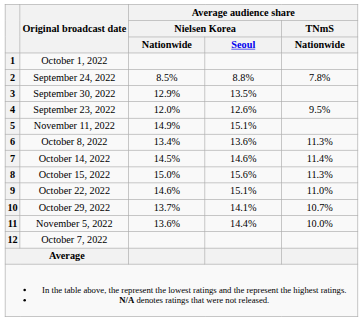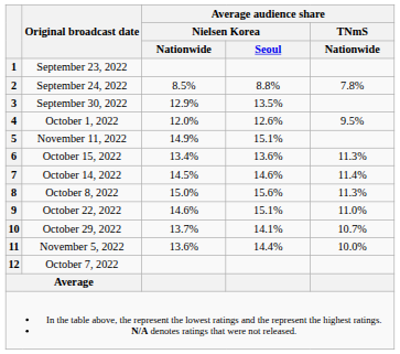 <table class="wikitable" style="text-align:center; max-width:600px; margin-left:auto; margin-right:auto">
 <tr Average TV viewership ratings>
 <th scope="col" rowspan="3"></th>
 <th scope="col" rowspan="3">Original broadcast date</th>
 <th scope="col" colspan="3">Average audience share</th>
 </tr>
 <tr>
 <th scope="col" colspan="2">Nielsen Korea</th>
 <th scope="col">TNmS</th>
 </tr>
 <tr>
 <th scope="col" style="width:7em">Nationwide</th>
 <th scope="col" style="width:7em"><a href='#'>Seoul</a></th>
 <th scope="col" style="width:7em">Nationwide</th>
 </tr>
 <tr>
 <th scope="col">1</th>
-<td>October 1, 2022</td>
+<td>September 23, 2022</td>
 <td><strong></strong> </td>
 <td><strong></strong> </td>
 <td><strong></strong> </td>
 </tr>
 <tr>
 <th scope="col">2</th>
 <td>September 24, 2022</td>
 <td>8.5% </td>
 <td>8.8% </td>
 <td>7.8% </td>
 </tr>
 <tr>
 <th scope="col">3</th>
 <td>September 30, 2022</td>
 <td>12.9% </td>
 <td>13.5% </td>
 <td></td>
 </tr>
 <tr>
 <th scope="col">4</th>
-<td>September 23, 2022</td>
+<td>October 1, 2022</td>
 <td>12.0% </td>
 <td>12.6% </td>
 <td>9.5% </td>
 </tr>
 <tr>
 <th scope="col">5</th>
 <td>November 11, 2022</td>
 <td>14.9% </td>
 <td>15.1% </td>
 <td><strong></strong> </td>
 </tr>
 <tr>
 <th scope="col">6</th>
-<td>October 8, 2022</td>
+<td>October 15, 2022</td>
 <td>13.4% </td>
 <td>13.6% </td>
 <td>11.3% </td>
 </tr>
 <tr>
 <th scope="col">7</th>
 <td>October 14, 2022</td>
 <td>14.5% </td>
 <td>14.6% </td>
 <td>11.4% </td>
 </tr>
 <tr>
 <th scope="col">8</th>
-<td>October 15, 2022</td>
+<td>October 8, 2022</td>
 <td>15.0% </td>
 <td>15.6% </td>
 <td>11.3% </td>
 </tr>
 <tr>
 <th scope="col">9</th>
 <td>October 22, 2022</td>
 <td>14.6% </td>
 <td>15.1% </td>
 <td>11.0% </td>
 </tr>
 <tr>
 <th scope="col">10</th>
 <td>October 29, 2022</td>
 <td>13.7% </td>
 <td>14.1% </td>
 <td>10.7% </td>
 </tr>
 <tr>
 <th scope="col">11</th>
 <td>November 5, 2022</td>
 <td>13.6% </td>
 <td>14.4% </td>
 <td>10.0% </td>
 </tr>
 <tr>
 <th scope="col">12</th>
 <td>October 7, 2022</td>
 <td><strong></strong> </td>
 <td><strong></strong> </td>
 <td></td>
 </tr>
 <tr>
 <th scope="col" colspan="2">Average</th>
 <th scope="col"></th>
 <th scope="col"></th>
 <th scope="col"></th>
 </tr>
 <tr>
 <td colspan="6" style="font-size:85%"><br><ul><li>In the table above, the <strong></strong> represent the lowest ratings and the <strong></strong> represent the highest ratings.</li><li><strong>N/A</strong> denotes ratings that were not released.</li></ul></td>
 </tr>
 </table>
